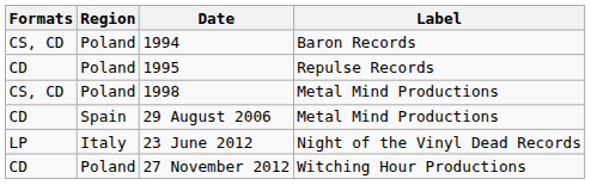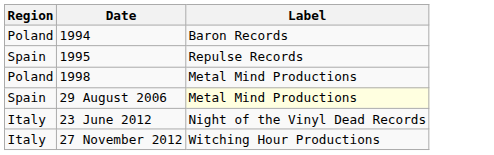 <table class="wikitable plainrowheaders">
 <tr>
-<th scope="col">Formats</th>
 <th scope="col">Region</th>
 <th scope="col">Date</th>
 <th scope="col">Label</th>
 </tr>
 <tr>
-<td>CS, CD</td>
 <td>Poland</td>
 <td>1994</td>
 <td>Baron Records</td>
 </tr>
 <tr>
-<td>CD</td>
-<td>Poland</td>
+<td>Spain</td>
 <td>1995</td>
 <td>Repulse Records</td>
 </tr>
 <tr>
-<td>CS, CD</td>
 <td>Poland</td>
 <td>1998</td>
 <td>Metal Mind Productions</td>
 </tr>
 <tr>
-<td>CD</td>
 <td>Spain</td>
 <td>29 August 2006</td>
-<td>Metal Mind Productions</td>
+<td style="background: lightyellow;">Metal Mind Productions</td>
 </tr>
 <tr>
-<td>LP</td>
 <td>Italy</td>
 <td>23 June 2012</td>
 <td>Night of the Vinyl Dead Records</td>
 </tr>
 <tr>
-<td>CD</td>
-<td>Poland</td>
+<td>Italy</td>
 <td>27 November 2012</td>
 <td>Witching Hour Productions</td>
 </tr>
 </table>
